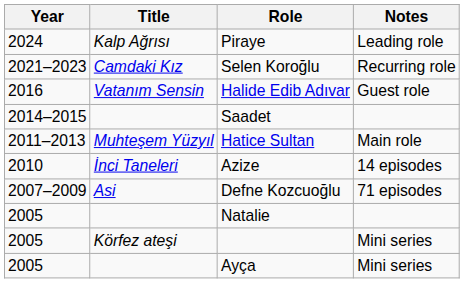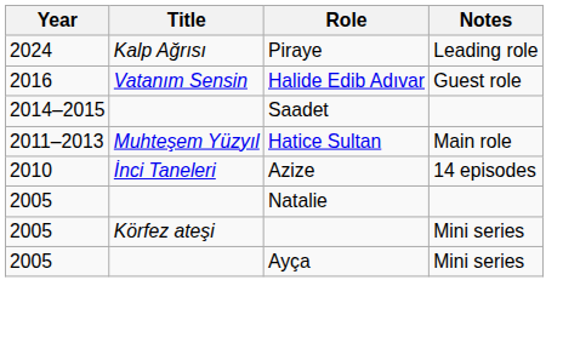 <table class="wikitable">
 <tr>
 <th>Year</th>
 <th>Title</th>
 <th>Role</th>
 <th>Notes</th>
 </tr>
 <tr>
 <td>2024</td>
 <td><em>Kalp Ağrısı</em></td>
 <td>Piraye</td>
 <td>Leading role</td>
-</tr>
-<tr>
-<td>2021–2023</td>
-<td><em><a href='#'>Camdaki Kız</a></em></td>
-<td>Selen Koroğlu</td>
-<td>Recurring role</td>
 </tr>
 <tr>
 <td>2016</td>
 <td><em><a href='#'>Vatanım Sensin</a></em></td>
 <td><a href='#'>Halide Edib Adıvar</a></td>
 <td>Guest role</td>
 </tr>
 <tr>
 <td>2014–2015</td>
 <td><em></em></td>
 <td>Saadet</td>
 <td></td>
 </tr>
 <tr>
 <td>2011–2013</td>
 <td><em><a href='#'>Muhteşem Yüzyıl</a></em></td>
 <td><a href='#'>Hatice Sultan</a></td>
 <td>Main role</td>
 </tr>
 <tr>
 <td>2010</td>
 <td><em><a href='#'>İnci Taneleri</a></em></td>
 <td>Azize</td>
 <td>14 episodes</td>
 </tr>
 <tr>
-<td>2007–2009</td>
-<td><em><a href='#'>Asi</a></em></td>
-<td>Defne Kozcuoğlu</td>
-<td>71 episodes</td>
-</tr>
-<tr>
 <td>2005</td>
 <td><em></em></td>
 <td>Natalie</td>
 <td></td>
 </tr>
 <tr>
 <td>2005</td>
 <td><em>Körfez ateşi</em></td>
 <td></td>
 <td>Mini series</td>
 </tr>
 <tr>
 <td>2005</td>
 <td><em></em></td>
 <td>Ayça</td>
 <td>Mini series</td>
 </tr>
 </table>
